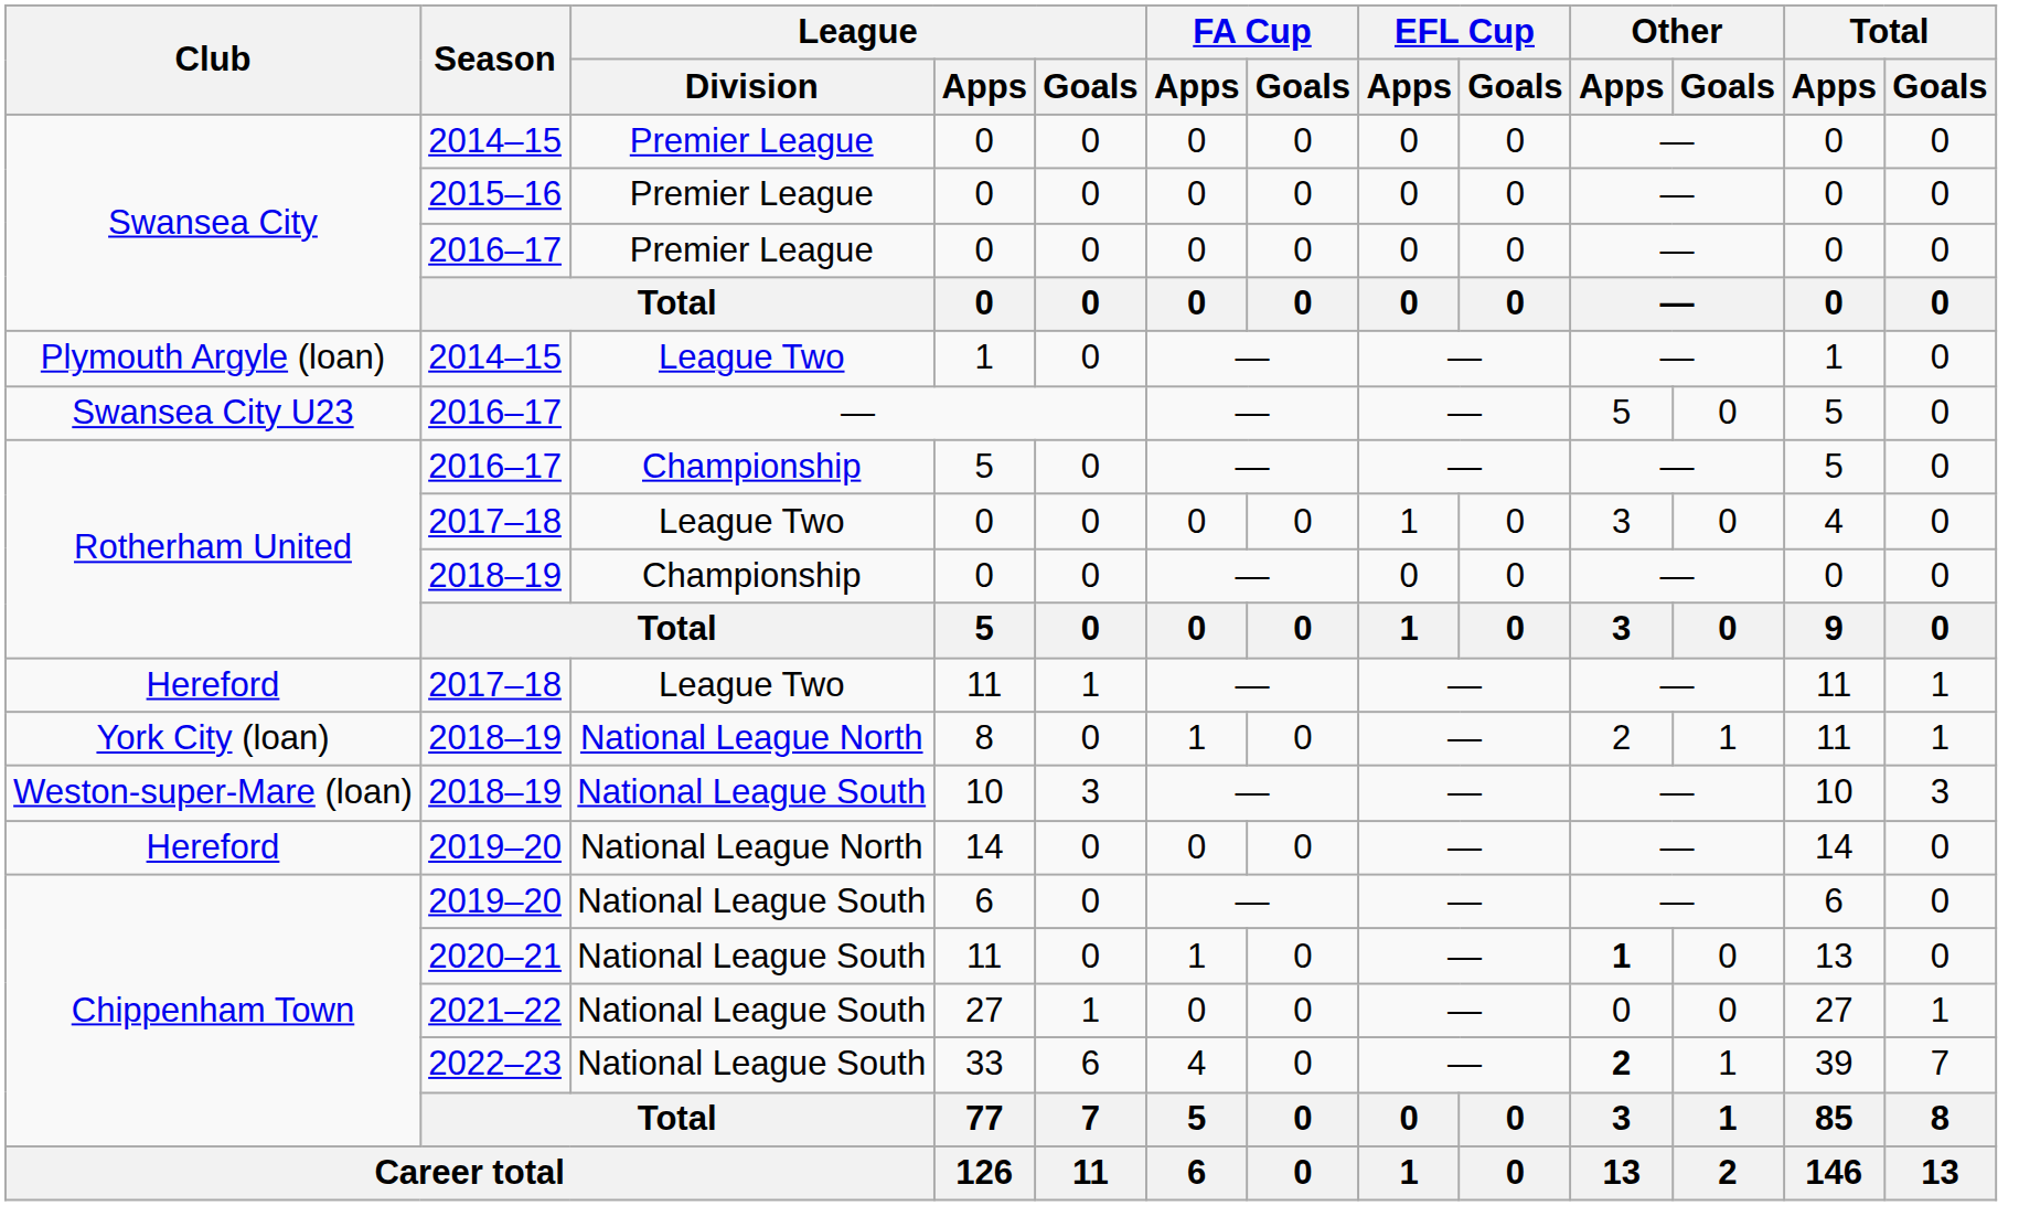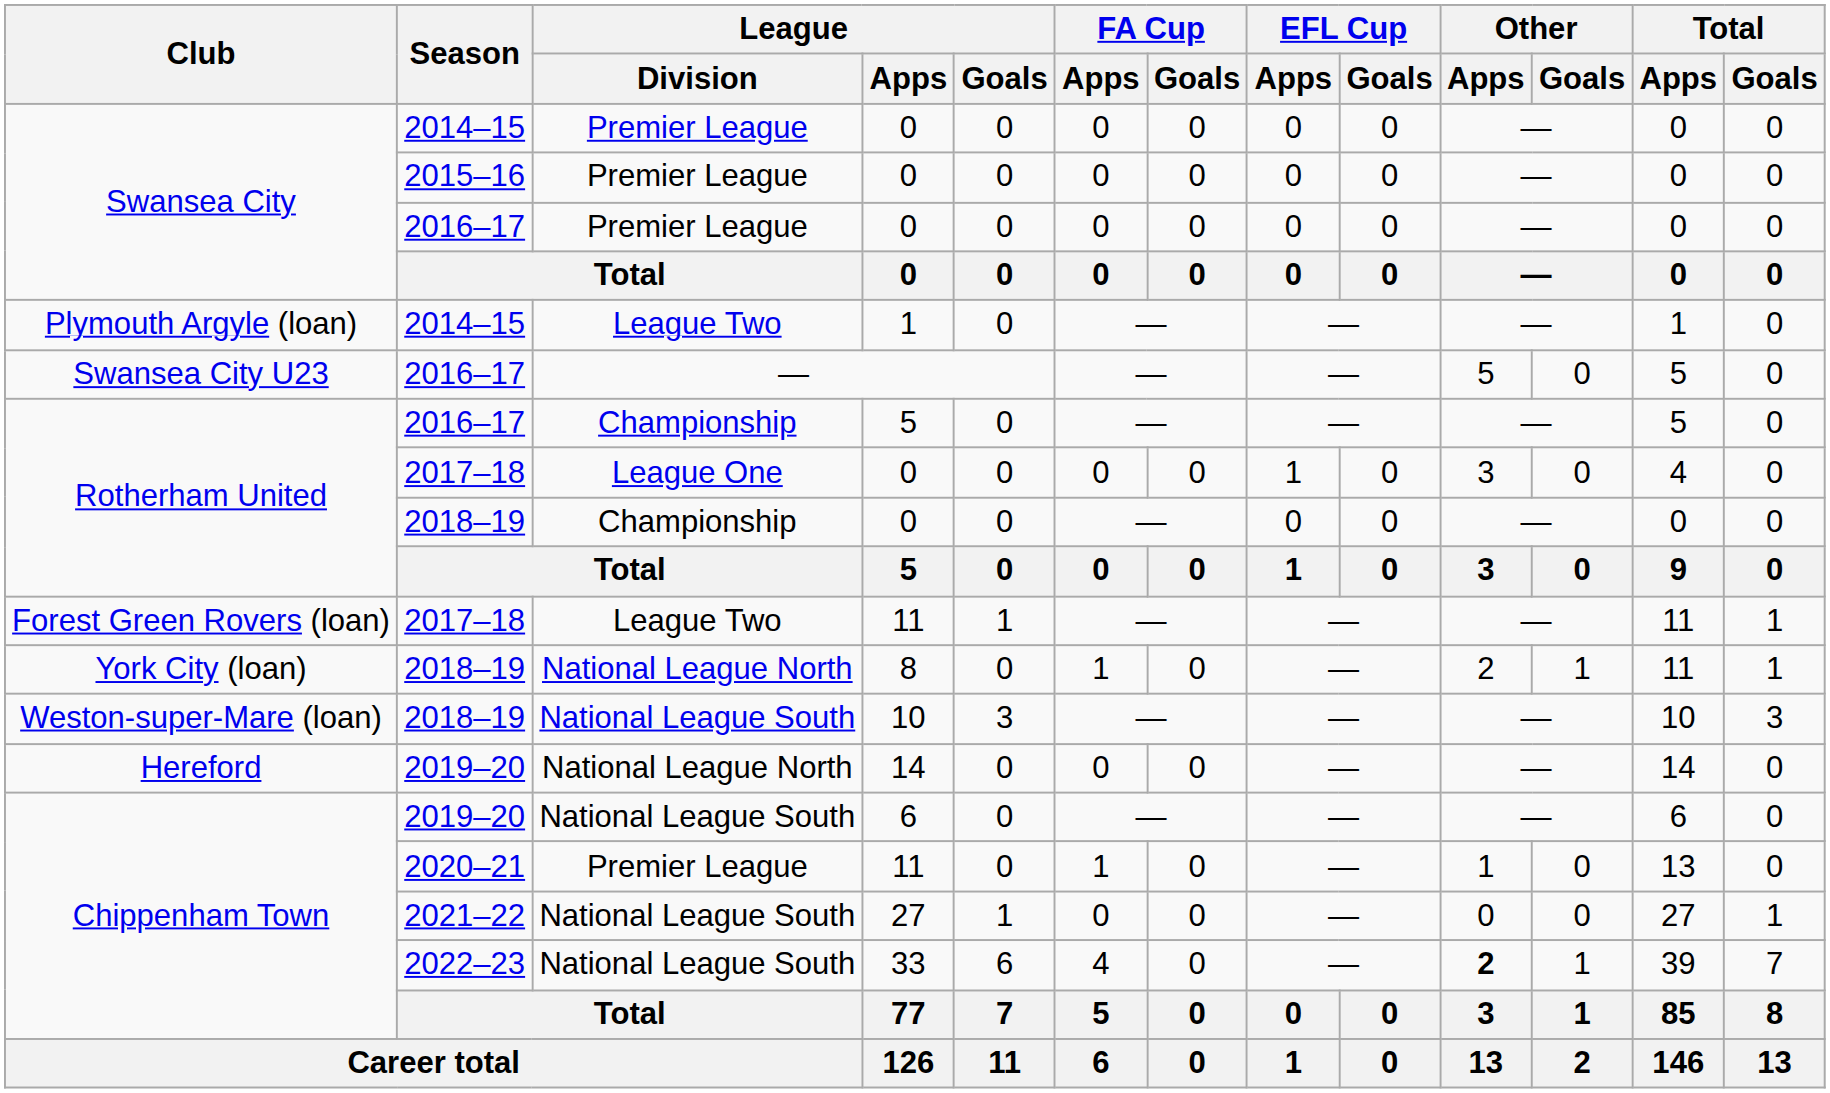 <table class=wikitable style=text-align:center>
 <tr>
 <th rowspan=2>Club</th>
 <th rowspan=2>Season</th>
 <th colspan=3>League</th>
 <th colspan=2><a href='#'>FA Cup</a></th>
 <th colspan=2><a href='#'>EFL Cup</a></th>
 <th colspan=2>Other</th>
 <th colspan=2>Total</th>
 </tr>
 <tr>
 <th>Division</th>
 <th>Apps</th>
 <th>Goals</th>
 <th>Apps</th>
 <th>Goals</th>
 <th>Apps</th>
 <th>Goals</th>
 <th>Apps</th>
 <th>Goals</th>
 <th>Apps</th>
 <th>Goals</th>
 </tr>
 <tr>
 <td rowspan=4><a href='#'>Swansea City</a></td>
 <td><a href='#'>2014–15</a></td>
 <td><a href='#'>Premier League</a></td>
 <td>0</td>
 <td>0</td>
 <td>0</td>
 <td>0</td>
 <td>0</td>
 <td>0</td>
 <td colspan=2>—</td>
 <td>0</td>
 <td>0</td>
 </tr>
 <tr>
 <td><a href='#'>2015–16</a></td>
 <td>Premier League</td>
 <td>0</td>
 <td>0</td>
 <td>0</td>
 <td>0</td>
 <td>0</td>
 <td>0</td>
 <td colspan=2>—</td>
 <td>0</td>
 <td>0</td>
 </tr>
 <tr>
 <td><a href='#'>2016–17</a></td>
 <td>Premier League</td>
 <td>0</td>
 <td>0</td>
 <td>0</td>
 <td>0</td>
 <td>0</td>
 <td>0</td>
 <td colspan=2>—</td>
 <td>0</td>
 <td>0</td>
 </tr>
 <tr>
 <th colspan=2>Total</th>
 <th>0</th>
 <th>0</th>
 <th>0</th>
 <th>0</th>
 <th>0</th>
 <th>0</th>
 <th colspan=2>—</th>
 <th>0</th>
 <th>0</th>
 </tr>
 <tr>
 <td><a href='#'>Plymouth Argyle</a> (loan)</td>
 <td><a href='#'>2014–15</a></td>
 <td><a href='#'>League Two</a></td>
 <td>1</td>
 <td>0</td>
 <td colspan=2>—</td>
 <td colspan=2>—</td>
 <td colspan=2>—</td>
 <td>1</td>
 <td>0</td>
 </tr>
 <tr>
 <td><a href='#'>Swansea City U23</a></td>
 <td><a href='#'>2016–17</a></td>
 <td colspan=3>—</td>
 <td colspan=2>—</td>
 <td colspan=2>—</td>
 <td>5</td>
 <td>0</td>
 <td>5</td>
 <td>0</td>
 </tr>
 <tr>
 <td rowspan=4><a href='#'>Rotherham United</a></td>
 <td><a href='#'>2016–17</a></td>
 <td><a href='#'>Championship</a></td>
 <td>5</td>
 <td>0</td>
 <td colspan=2>—</td>
 <td colspan=2>—</td>
 <td colspan=2>—</td>
 <td>5</td>
 <td>0</td>
 </tr>
 <tr>
 <td><a href='#'>2017–18</a></td>
-<td>League Two</td>
+<td><a href='#'>League One</a></td>
 <td>0</td>
 <td>0</td>
 <td>0</td>
 <td>0</td>
 <td>1</td>
 <td>0</td>
 <td>3</td>
 <td>0</td>
 <td>4</td>
 <td>0</td>
 </tr>
 <tr>
 <td><a href='#'>2018–19</a></td>
 <td>Championship</td>
 <td>0</td>
 <td>0</td>
 <td colspan=2>—</td>
 <td>0</td>
 <td>0</td>
 <td colspan=2>—</td>
 <td>0</td>
 <td>0</td>
 </tr>
 <tr>
 <th colspan=2>Total</th>
 <th>5</th>
 <th>0</th>
 <th>0</th>
 <th>0</th>
 <th>1</th>
 <th>0</th>
 <th>3</th>
 <th>0</th>
 <th>9</th>
 <th>0</th>
 </tr>
 <tr>
-<td><a href='#'>Hereford</a></td>
+<td><a href='#'>Forest Green Rovers</a> (loan)</td>
 <td><a href='#'>2017–18</a></td>
 <td>League Two</td>
 <td>11</td>
 <td>1</td>
 <td colspan=2>—</td>
 <td colspan=2>—</td>
 <td colspan=2>—</td>
 <td>11</td>
 <td>1</td>
 </tr>
 <tr>
 <td><a href='#'>York City</a> (loan)</td>
 <td><a href='#'>2018–19</a></td>
 <td><a href='#'>National League North</a></td>
 <td>8</td>
 <td>0</td>
 <td>1</td>
 <td>0</td>
 <td colspan=2>—</td>
 <td>2</td>
 <td>1</td>
 <td>11</td>
 <td>1</td>
 </tr>
 <tr>
 <td><a href='#'>Weston-super-Mare</a> (loan)</td>
 <td><a href='#'>2018–19</a></td>
 <td><a href='#'>National League South</a></td>
 <td>10</td>
 <td>3</td>
 <td colspan=2>—</td>
 <td colspan=2>—</td>
 <td colspan=2>—</td>
 <td>10</td>
 <td>3</td>
 </tr>
 <tr>
 <td><a href='#'>Hereford</a></td>
 <td><a href='#'>2019–20</a></td>
 <td>National League North</td>
 <td>14</td>
 <td>0</td>
 <td>0</td>
 <td>0</td>
 <td colspan=2>—</td>
 <td colspan=2>—</td>
 <td>14</td>
 <td>0</td>
 </tr>
 <tr>
 <td rowspan=5><a href='#'>Chippenham Town</a></td>
 <td><a href='#'>2019–20</a></td>
 <td>National League South</td>
 <td>6</td>
 <td>0</td>
 <td colspan=2>—</td>
 <td colspan=2>—</td>
 <td colspan=2>—</td>
 <td>6</td>
 <td>0</td>
 </tr>
 <tr>
 <td><a href='#'>2020–21</a></td>
-<td>National League South</td>
+<td>Premier League</td>
 <td>11</td>
 <td>0</td>
 <td>1</td>
 <td>0</td>
 <td colspan=2>—</td>
-<td><strong>1</strong></td>
+<td>1</td>
 <td>0</td>
 <td>13</td>
 <td>0</td>
 </tr>
 <tr>
 <td><a href='#'>2021–22</a></td>
 <td>National League South</td>
 <td>27</td>
 <td>1</td>
 <td>0</td>
 <td>0</td>
 <td colspan=2>—</td>
 <td>0</td>
 <td>0</td>
 <td>27</td>
 <td>1</td>
 </tr>
 <tr>
 <td><a href='#'>2022–23</a></td>
 <td>National League South</td>
 <td>33</td>
 <td>6</td>
 <td>4</td>
 <td>0</td>
 <td colspan=2>—</td>
 <td><strong>2</strong></td>
 <td>1</td>
 <td>39</td>
 <td>7</td>
 </tr>
 <tr>
 <th colspan=2>Total</th>
 <th>77</th>
 <th>7</th>
 <th>5</th>
 <th>0</th>
 <th>0</th>
 <th>0</th>
 <th>3</th>
 <th>1</th>
 <th>85</th>
 <th>8</th>
 </tr>
 <tr>
 <th colspan=3>Career total</th>
 <th>126</th>
 <th>11</th>
 <th>6</th>
 <th>0</th>
 <th>1</th>
 <th>0</th>
 <th>13</th>
 <th>2</th>
 <th>146</th>
 <th>13</th>
 </tr>
 </table>
